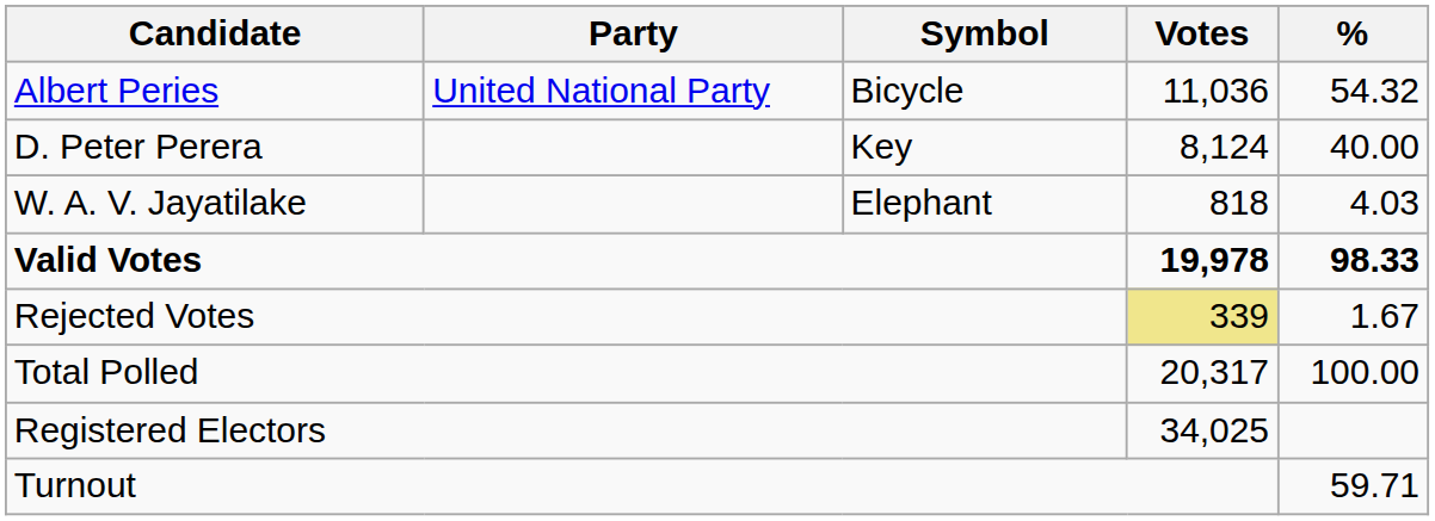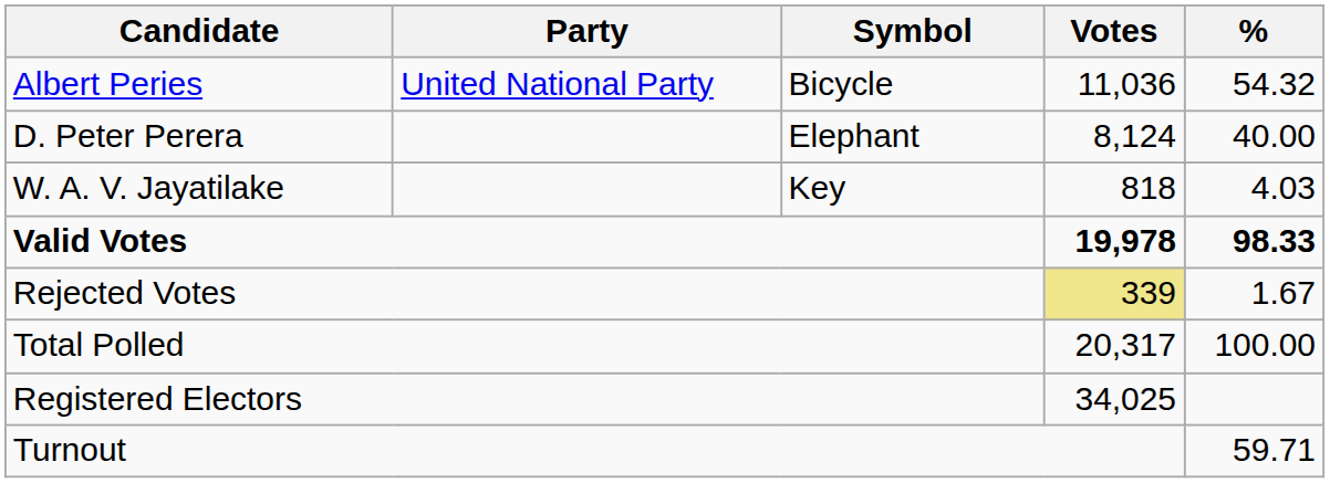 <table class="wikitable" border="1" style="text-align:right;">
 <tr>
 <th align=left width="180">Candidate</th>
 <th align=left width="180">Party</th>
 <th align=left width="120">Symbol</th>
 <th align=left width="60">Votes</th>
 <th align=left width="60">%</th>
 </tr>
 <tr>
 <td align=left><a href='#'>Albert Peries</a></td>
 <td align=left><a href='#'>United National Party</a></td>
 <td align=left>Bicycle</td>
 <td>11,036</td>
 <td>54.32</td>
 </tr>
 <tr>
 <td align=left>D. Peter Perera</td>
 <td align=left></td>
-<td align=left>Key</td>
+<td align=left>Elephant</td>
 <td>8,124</td>
 <td>40.00</td>
 </tr>
 <tr>
 <td align=left>W. A. V. Jayatilake</td>
 <td align=left></td>
-<td align=left>Elephant</td>
+<td align=left>Key</td>
 <td>818</td>
 <td>4.03</td>
 </tr>
 <tr>
 <td align=left colspan=3><strong>Valid Votes</strong></td>
 <td><strong>19,978</strong></td>
 <td><strong>98.33</strong></td>
 </tr>
 <tr>
 <td align=left colspan=3>Rejected Votes</td>
 <td style="background: khaki;">339</td>
 <td>1.67</td>
 </tr>
 <tr>
 <td align=left colspan=3>Total Polled</td>
 <td>20,317</td>
 <td>100.00</td>
 </tr>
 <tr>
 <td align=left colspan=3>Registered Electors</td>
 <td>34,025</td>
 <td></td>
 </tr>
 <tr>
 <td align=left colspan=4>Turnout</td>
 <td>59.71</td>
 </tr>
 </table>
